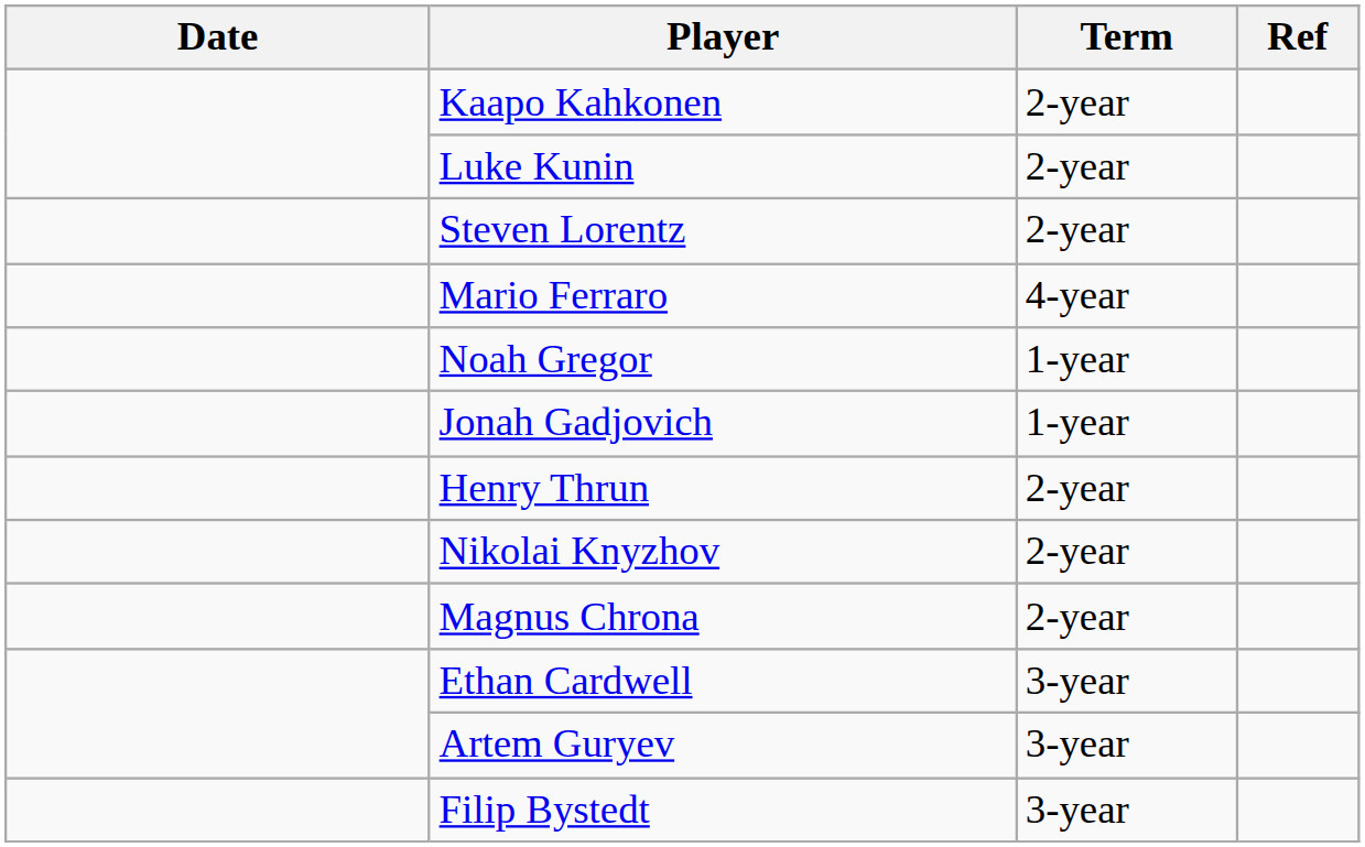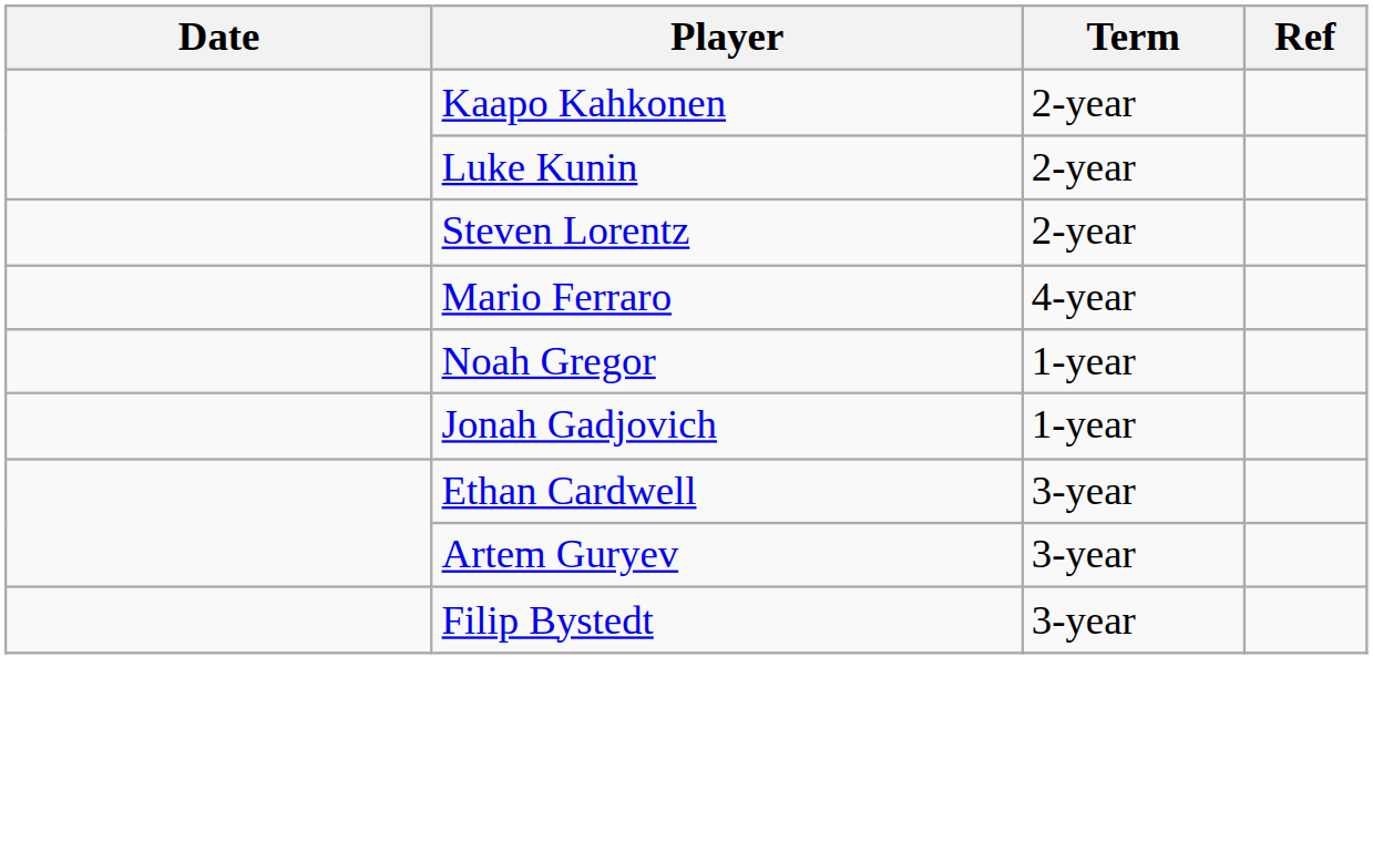 <table class="wikitable">
 <tr>
 <th style="width: 10em;">Date</th>
 <th style="width: 14em;">Player</th>
 <th style="width: 5em;">Term</th>
 <th style="width: 2.5em;">Ref</th>
 </tr>
 <tr>
 <td rowspan=2></td>
 <td><a href='#'>Kaapo Kahkonen</a></td>
 <td>2-year</td>
 <td></td>
 </tr>
 <tr>
 <td><a href='#'>Luke Kunin</a></td>
 <td>2-year</td>
 <td></td>
 </tr>
 <tr>
 <td></td>
 <td><a href='#'>Steven Lorentz</a></td>
 <td>2-year</td>
 <td></td>
 </tr>
 <tr>
 <td></td>
 <td><a href='#'>Mario Ferraro</a></td>
 <td>4-year</td>
 <td></td>
 </tr>
 <tr>
 <td></td>
 <td><a href='#'>Noah Gregor</a></td>
 <td>1-year</td>
 <td></td>
 </tr>
 <tr>
 <td></td>
 <td><a href='#'>Jonah Gadjovich</a></td>
 <td>1-year</td>
 <td></td>
 </tr>
 <tr>
-<td></td>
-<td><a href='#'>Henry Thrun</a></td>
-<td>2-year</td>
-<td></td>
-</tr>
-<tr>
-<td></td>
-<td><a href='#'>Nikolai Knyzhov</a></td>
-<td>2-year</td>
-<td></td>
-</tr>
-<tr>
-<td></td>
-<td><a href='#'>Magnus Chrona</a></td>
-<td>2-year</td>
-<td></td>
-</tr>
-<tr>
 <td rowspan=2></td>
 <td><a href='#'>Ethan Cardwell</a></td>
 <td>3-year</td>
 <td></td>
 </tr>
 <tr>
 <td><a href='#'>Artem Guryev</a></td>
 <td>3-year</td>
 <td></td>
 </tr>
 <tr>
 <td></td>
 <td><a href='#'>Filip Bystedt</a></td>
 <td>3-year</td>
 <td></td>
 </tr>
 </table>
